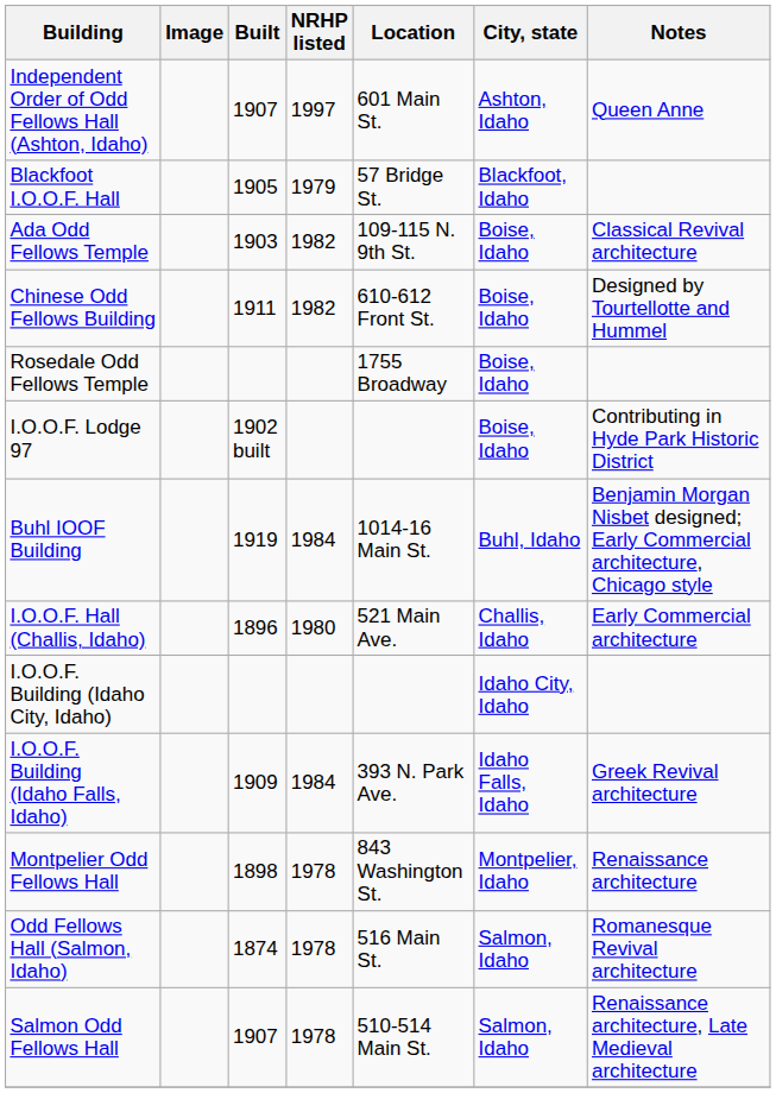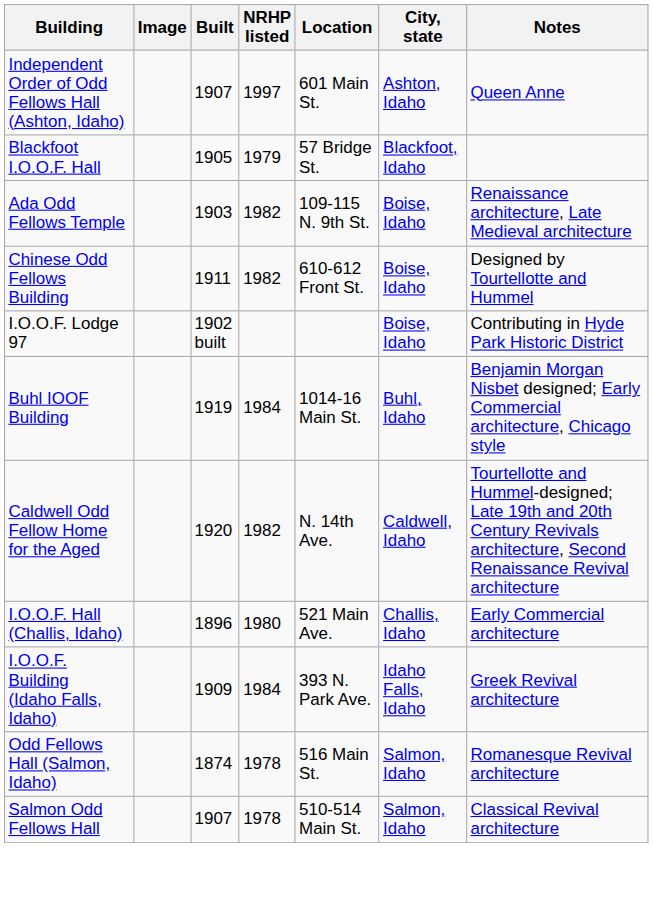 <table class="wikitable sortable">
 <tr>
 <th>Building<br></th>
 <th class="unsortable">Image</th>
 <th>Built</th>
 <th>NRHP<br>listed</th>
 <th>Location</th>
 <th>City, state</th>
 <th class="unsortable">Notes</th>
 </tr>
 <tr>
 <td><a href='#'>Independent Order of Odd Fellows Hall (Ashton, Idaho)</a></td>
 <td></td>
 <td>1907</td>
 <td>1997</td>
 <td>601 Main St.<br><small></small></td>
 <td><a href='#'>Ashton, Idaho</a></td>
 <td><a href='#'>Queen Anne</a></td>
 </tr>
 <tr>
 <td><a href='#'>Blackfoot I.O.O.F. Hall</a></td>
 <td></td>
 <td>1905</td>
 <td>1979</td>
 <td>57 Bridge St.<small></small></td>
 <td><a href='#'>Blackfoot, Idaho</a></td>
 <td></td>
 </tr>
 <tr>
 <td><a href='#'>Ada Odd Fellows Temple</a></td>
 <td></td>
 <td>1903</td>
 <td>1982</td>
 <td>109-115 N. 9th St.<br><small></small></td>
 <td><a href='#'>Boise, Idaho</a></td>
-<td><a href='#'>Classical Revival architecture</a></td>
+<td><a href='#'>Renaissance architecture</a>, <a href='#'>Late Medieval architecture</a></td>
 </tr>
 <tr>
 <td><a href='#'>Chinese Odd Fellows Building</a></td>
 <td></td>
 <td>1911</td>
 <td>1982</td>
 <td>610-612 Front St.<br><small></small></td>
 <td><a href='#'>Boise, Idaho</a></td>
 <td>Designed by <a href='#'>Tourtellotte and Hummel</a></td>
-</tr>
-<tr>
-<td>Rosedale Odd Fellows Temple</td>
-<td></td>
-<td></td>
-<td></td>
-<td>1755 Broadway</td>
-<td><a href='#'>Boise, Idaho</a></td>
-<td></td>
 </tr>
 <tr>
 <td>I.O.O.F. Lodge 97</td>
 <td></td>
 <td>1902 built</td>
 <td></td>
 <td></td>
 <td><a href='#'>Boise, Idaho</a></td>
 <td>Contributing in <a href='#'>Hyde Park Historic District</a></td>
 </tr>
 <tr>
 <td><a href='#'>Buhl IOOF Building</a></td>
 <td></td>
 <td>1919</td>
 <td>1984</td>
 <td>1014-16 Main St.<br><small></small></td>
 <td><a href='#'>Buhl, Idaho</a></td>
 <td><a href='#'>Benjamin Morgan Nisbet</a> designed; <a href='#'>Early Commercial architecture</a>, <a href='#'>Chicago style</a></td>
 </tr>
 <tr>
+<td><a href='#'>Caldwell Odd Fellow Home for the Aged</a></td>
+<td></td>
+<td>1920</td>
+<td>1982</td>
+<td>N. 14th Ave.<br><small></small></td>
+<td><a href='#'>Caldwell, Idaho</a></td>
+<td><a href='#'>Tourtellotte and Hummel</a>-designed; <a href='#'>Late 19th and 20th Century Revivals architecture</a>, <a href='#'>Second Renaissance Revival architecture</a></td>
+</tr>
+<tr>
 <td><a href='#'>I.O.O.F. Hall<br>(Challis, Idaho)</a></td>
 <td></td>
 <td>1896</td>
 <td>1980</td>
 <td>521 Main Ave.<br><small></small></td>
 <td><a href='#'>Challis, Idaho</a></td>
 <td><a href='#'>Early Commercial architecture</a></td>
 </tr>
 <tr>
-<td>I.O.O.F. Building (Idaho City, Idaho)</td>
-<td></td>
-<td></td>
-<td></td>
-<td></td>
-<td><a href='#'>Idaho City, Idaho</a></td>
-<td></td>
-</tr>
-<tr>
 <td><a href='#'>I.O.O.F. Building<br>(Idaho Falls, Idaho)</a></td>
 <td></td>
 <td>1909</td>
 <td>1984</td>
 <td>393 N. Park Ave.<br><small></small></td>
 <td><a href='#'>Idaho Falls, Idaho</a></td>
 <td><a href='#'>Greek Revival architecture</a></td>
-</tr>
-<tr>
-<td><a href='#'>Montpelier Odd Fellows Hall</a></td>
-<td></td>
-<td>1898</td>
-<td>1978</td>
-<td>843 Washington St.<br><small></small></td>
-<td><a href='#'>Montpelier, Idaho</a></td>
-<td><a href='#'>Renaissance architecture</a></td>
 </tr>
 <tr>
 <td><a href='#'>Odd Fellows Hall (Salmon, Idaho)</a></td>
 <td></td>
 <td>1874</td>
 <td>1978</td>
 <td>516 Main St.<br><small></small></td>
 <td><a href='#'>Salmon, Idaho</a></td>
 <td><a href='#'>Romanesque Revival architecture</a></td>
 </tr>
 <tr>
 <td><a href='#'>Salmon Odd Fellows Hall</a></td>
 <td></td>
 <td>1907</td>
 <td>1978</td>
 <td>510-514 Main St.<br><small></small></td>
 <td><a href='#'>Salmon, Idaho</a></td>
-<td><a href='#'>Renaissance architecture</a>, <a href='#'>Late Medieval architecture</a></td>
+<td><a href='#'>Classical Revival architecture</a></td>
 </tr>
 <tr>
 </tr>
 </table>
